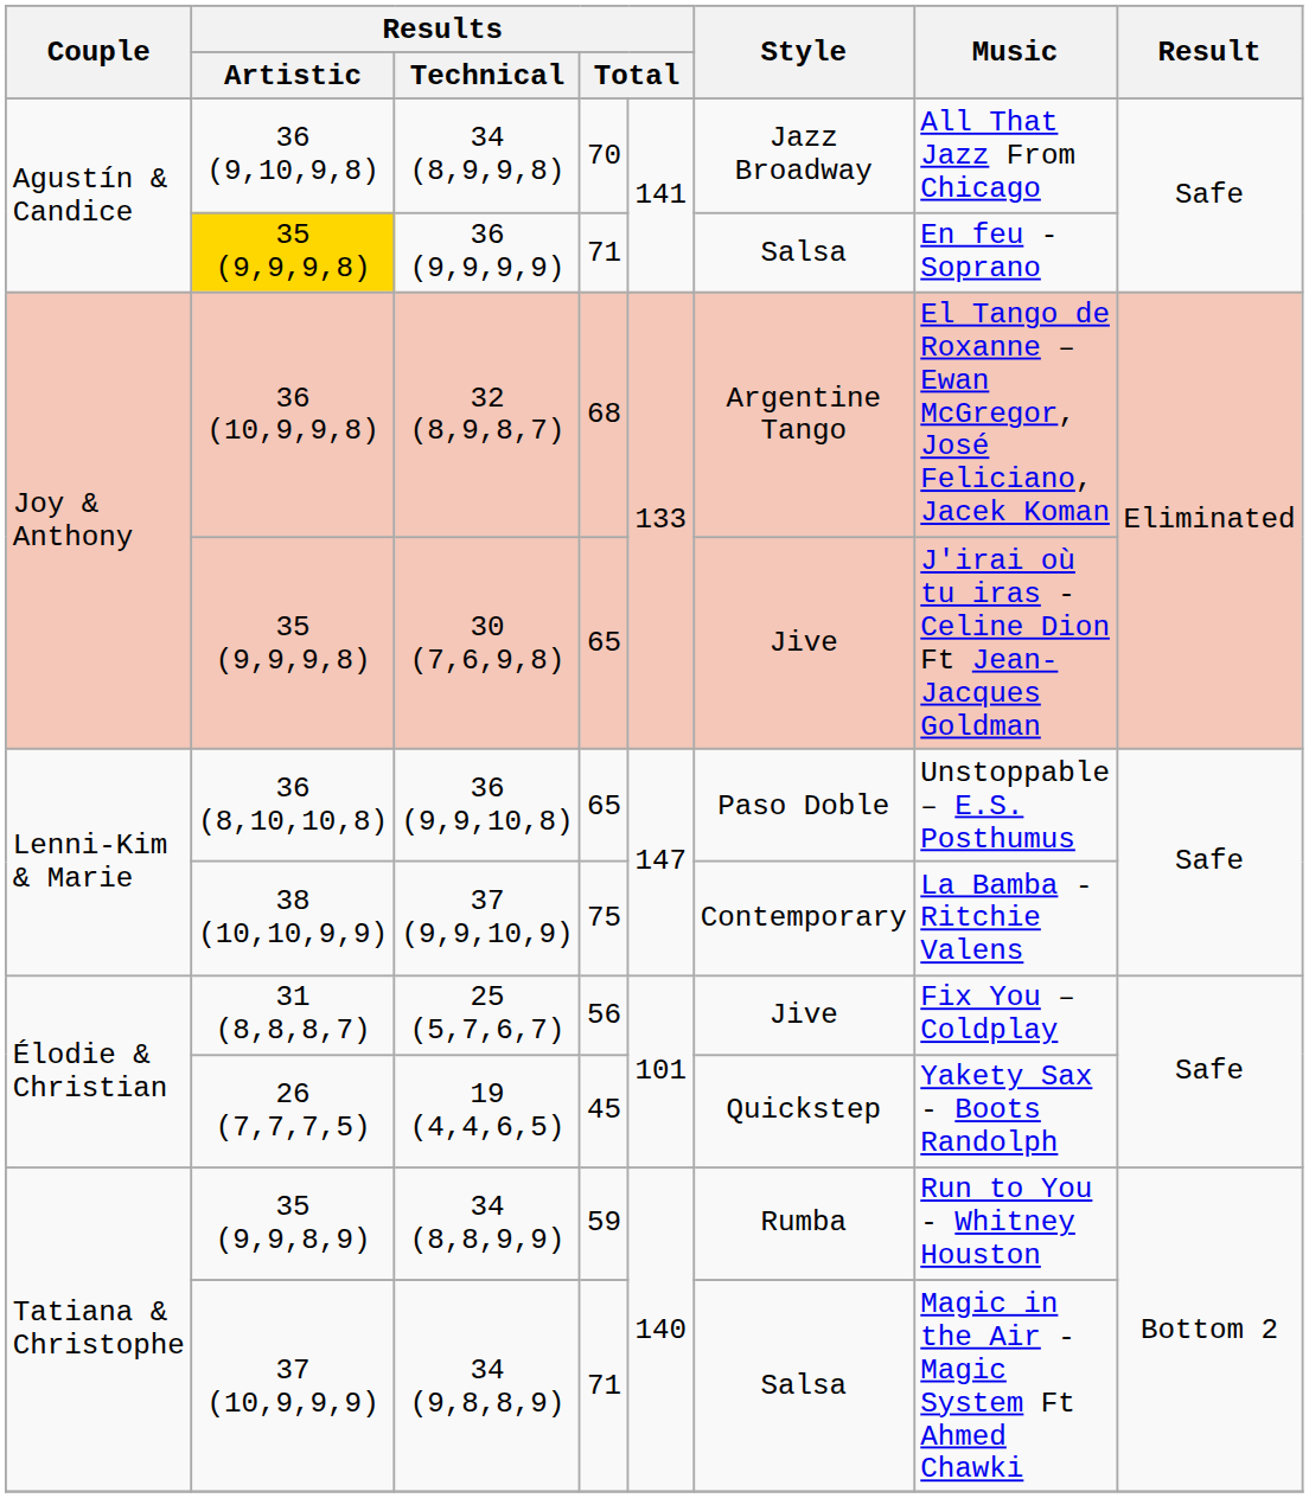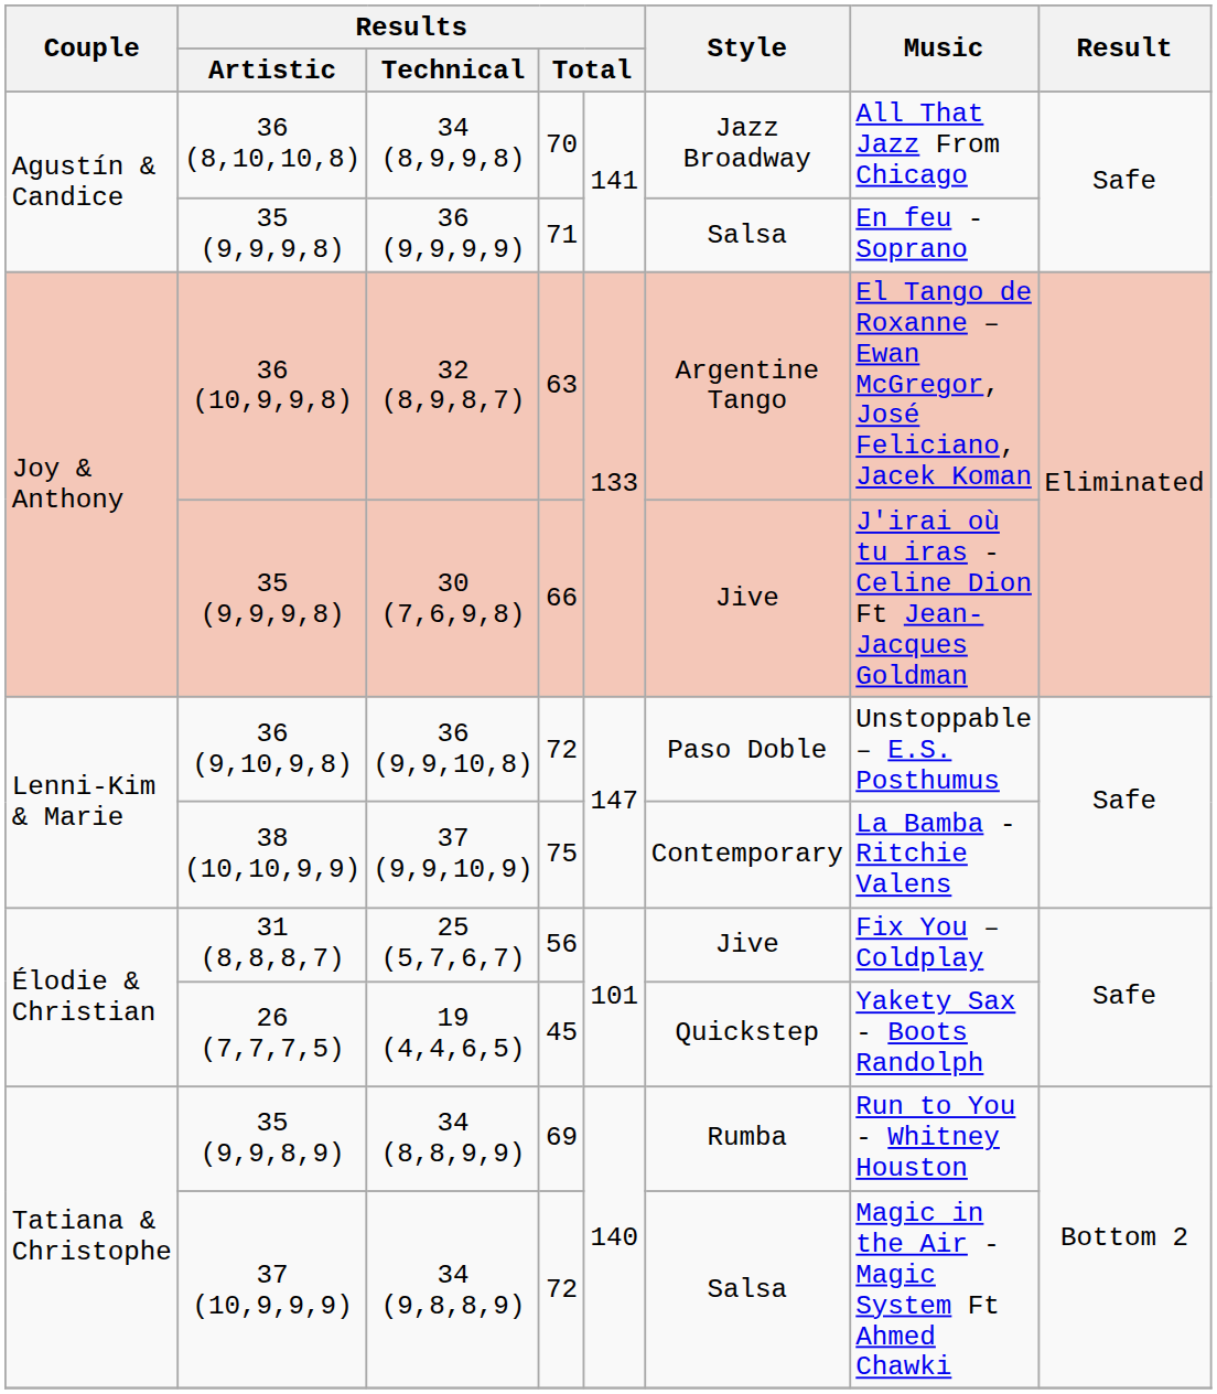 <table class="wikitable" style="width:80%; text-align:center;">
 <tr>
 <th rowspan="2">Couple</th>
 <th colspan=4>Results</th>
 <th rowspan="2">Style</th>
 <th rowspan="2">Music</th>
 <th rowspan="2">Result</th>
 </tr>
 <tr>
 <th style="width:10%;">Artistic</th>
 <th style="width:10%;">Technical</th>
 <th colspan="2">Total</th>
 </tr>
 <tr>
 <td rowspan="2" style="text-align:left;">Agustín & Candice</td>
-<td>36 (9,10,9,8)</td>
+<td>36 (8,10,10,8)</td>
 <td>34 (8,9,9,8)</td>
 <td>70</td>
 <td rowspan="2">141</td>
 <td>Jazz Broadway</td>
 <td style="text-align:left;"><a href='#'>All That Jazz</a> From <a href='#'>Chicago</a></td>
 <td rowspan="2">Safe</td>
 </tr>
 <tr>
-<td style="background: gold;">35 (9,9,9,8)</td>
+<td>35 (9,9,9,8)</td>
 <td>36 (9,9,9,9)</td>
 <td>71</td>
 <td>Salsa</td>
 <td style="text-align:left;"><a href='#'>En feu</a> - <a href='#'>Soprano</a></td>
 </tr>
 <tr style="background:#F4C7B8;">
 <td rowspan="2" style="text-align:left;">Joy & Anthony</td>
 <td>36 (10,9,9,8)</td>
 <td>32 (8,9,8,7)</td>
-<td>68</td>
+<td>63</td>
 <td rowspan="2">133</td>
 <td>Argentine Tango</td>
 <td style="text-align:left;"><a href='#'>El Tango de Roxanne</a> – <a href='#'>Ewan McGregor</a>, <a href='#'>José Feliciano</a>, <a href='#'>Jacek Koman</a></td>
 <td rowspan="2">Eliminated</td>
 </tr>
 <tr style="background:#F4C7B8;">
 <td>35 (9,9,9,8)</td>
 <td>30 (7,6,9,8)</td>
-<td>65</td>
+<td>66</td>
 <td>Jive</td>
 <td style="text-align:left;"><a href='#'>J'irai où tu iras</a> - <a href='#'>Celine Dion</a> Ft <a href='#'>Jean-Jacques Goldman</a></td>
 </tr>
 <tr>
 <td rowspan="2" style="text-align:left;">Lenni-Kim & Marie</td>
-<td>36 (8,10,10,8)</td>
+<td>36 (9,10,9,8)</td>
 <td>36 (9,9,10,8)</td>
-<td>65</td>
+<td>72</td>
 <td rowspan="2">147</td>
 <td>Paso Doble</td>
 <td style="text-align:left;">Unstoppable – <a href='#'>E.S. Posthumus</a></td>
 <td rowspan=2>Safe</td>
 </tr>
 <tr>
 <td>38 (10,10,9,9)</td>
 <td>37 (9,9,10,9)</td>
 <td>75</td>
 <td>Contemporary</td>
 <td style="text-align:left;"><a href='#'>La Bamba</a> - <a href='#'>Ritchie Valens</a></td>
 </tr>
 <tr>
 <td rowspan="2" style="text-align:left;">Élodie & Christian</td>
 <td>31 (8,8,8,7)</td>
 <td>25 (5,7,6,7)</td>
 <td>56</td>
 <td rowspan="2">101</td>
 <td>Jive</td>
 <td style="text-align:left;"><a href='#'>Fix You</a> – <a href='#'>Coldplay</a></td>
 <td rowspan=2>Safe</td>
 </tr>
 <tr>
 <td>26 (7,7,7,5)</td>
 <td>19 (4,4,6,5)</td>
 <td>45</td>
 <td>Quickstep</td>
 <td style="text-align:left;"><a href='#'>Yakety Sax</a> - <a href='#'>Boots Randolph</a></td>
 </tr>
 <tr>
 <td rowspan="2" style="text-align:left;">Tatiana & Christophe</td>
 <td>35 (9,9,8,9)</td>
 <td>34 (8,8,9,9)</td>
-<td>59</td>
+<td>69</td>
 <td rowspan="2">140</td>
 <td>Rumba</td>
 <td style="text-align:left;"><a href='#'>Run to You</a> - <a href='#'>Whitney Houston</a></td>
 <td rowspan=2>Bottom 2</td>
 </tr>
 <tr>
 <td>37 (10,9,9,9)</td>
 <td>34 (9,8,8,9)</td>
-<td>71</td>
+<td>72</td>
 <td>Salsa</td>
 <td style="text-align:left;"><a href='#'>Magic in the Air</a> - <a href='#'>Magic System</a> Ft <a href='#'>Ahmed Chawki</a></td>
 </tr>
 <tr>
 </tr>
 </table>
